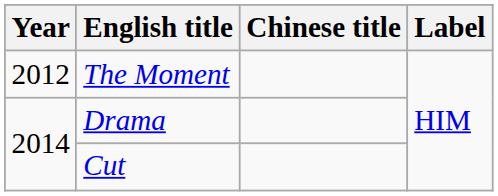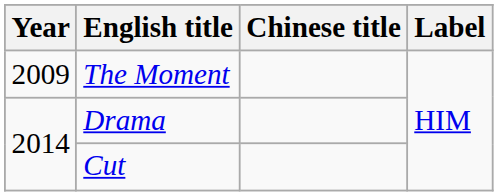 <table class="wikitable">
 <tr>
 <th>Year</th>
 <th>English title</th>
 <th>Chinese title</th>
 <th>Label</th>
 </tr>
 <tr>
-<td>2012</td>
+<td>2009</td>
 <td><em><a href='#'>The Moment</a></em></td>
 <td></td>
 <td rowspan="3"><a href='#'>HIM</a></td>
 </tr>
 <tr>
 <td rowspan="2">2014</td>
 <td><em><a href='#'>Drama</a></em></td>
 <td></td>
 </tr>
 <tr>
 <td><em><a href='#'>Cut</a></em></td>
 <td></td>
 </tr>
 </table>
